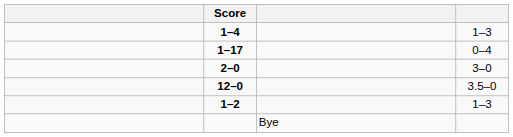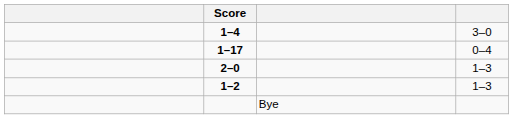 <table class="wikitable" style="text-align: center; ">
 <tr>
 <th align="right" width="270"></th>
 <th width="65">Score</th>
 <th align="left" width="270"></th>
 <th width="65"></th>
 </tr>
 <tr>
 <td align="left"></td>
 <td><strong>1–4</strong></td>
 <td align="left"><strong></strong></td>
-<td>1–3 <strong></strong></td>
+<td>3–0 <strong></strong></td>
 </tr>
 <tr>
 <td align="left"></td>
 <td><strong>1–17</strong></td>
 <td align="left"><strong></strong></td>
 <td>0–4 <strong></strong></td>
 </tr>
 <tr>
 <td align="left"><strong></strong></td>
 <td><strong>2–0</strong></td>
 <td align="left"></td>
-<td>3–0 <strong></strong></td>
-</tr>
-<tr>
-<td align="left"><strong></strong></td>
-<td><strong>12–0</strong></td>
-<td align="left"></td>
-<td>3.5–0 <strong></strong></td>
+<td>1–3 <strong></strong></td>
 </tr>
 <tr>
 <td align="left"></td>
 <td><strong>1–2</strong></td>
 <td align="left"><strong></strong></td>
 <td>1–3 <strong></strong></td>
 </tr>
 <tr>
 <td align="left"><strong></strong></td>
 <td></td>
 <td align="left">Bye</td>
 <td></td>
 </tr>
 </table>
